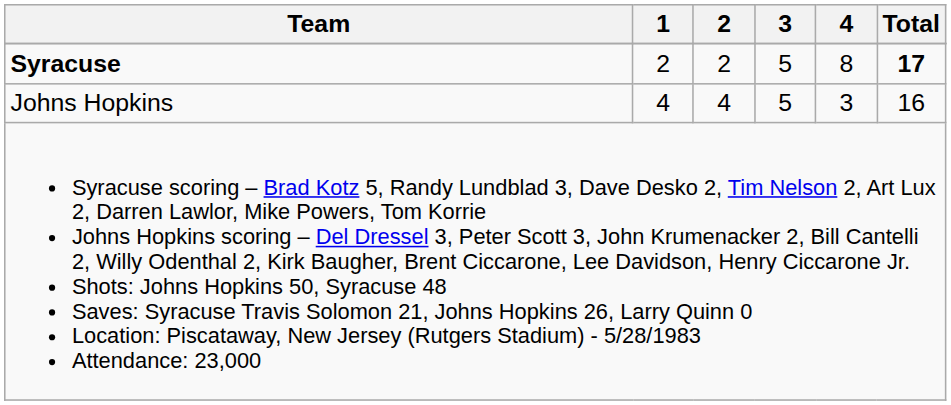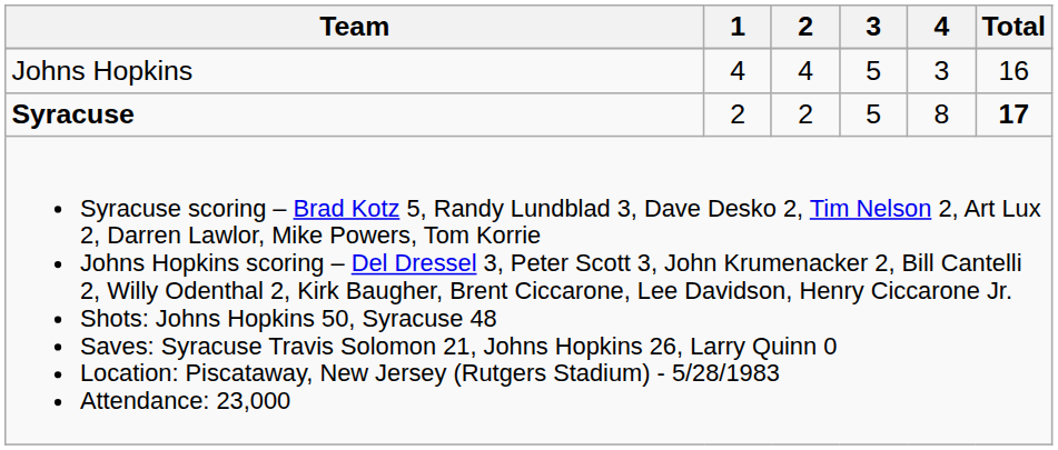 <table class="wikitable" style="text-align:center; max-width:40em">
 <tr>
 <th>Team</th>
 <th style="width:2em">1</th>
 <th style="width:2em">2</th>
 <th style="width:2em">3</th>
 <th style="width:2em">4</th>
 <th style="width:2em">Total</th>
 </tr>
 <tr>
 </tr>
 <tr>
+<td style="text-align:left">Johns Hopkins</td>
+<td>4</td>
+<td>4</td>
+<td>5</td>
+<td>3</td>
+<td>16</td>
+</tr>
+<tr>
 <td style="text-align:left"><strong>Syracuse</strong></td>
 <td>2</td>
 <td>2</td>
 <td>5</td>
 <td>8</td>
 <td><strong>17</strong></td>
 </tr>
 <tr>
-<td style="text-align:left">Johns Hopkins</td>
-<td>4</td>
-<td>4</td>
-<td>5</td>
-<td>3</td>
-<td>16</td>
-</tr>
-<tr>
 <td colspan=6 style="text-align:left; font-size:88%;"><br><ul><li>Syracuse scoring – <a href='#'>Brad Kotz</a> 5, Randy Lundblad 3, Dave Desko 2, <a href='#'>Tim Nelson</a> 2, Art Lux 2, Darren Lawlor, Mike Powers, Tom Korrie</li><li>Johns Hopkins scoring – <a href='#'>Del Dressel</a> 3, Peter Scott 3, John Krumenacker 2, Bill Cantelli 2, Willy Odenthal 2, Kirk Baugher, Brent Ciccarone, Lee Davidson, Henry Ciccarone Jr.</li><li>Shots: Johns Hopkins 50, Syracuse 48</li><li>Saves: Syracuse Travis Solomon 21, Johns Hopkins  26, Larry Quinn 0</li><li>Location: Piscataway, New Jersey (Rutgers Stadium) - 5/28/1983</li><li>Attendance: 23,000</li></ul></td>
 </tr>
 </table>
